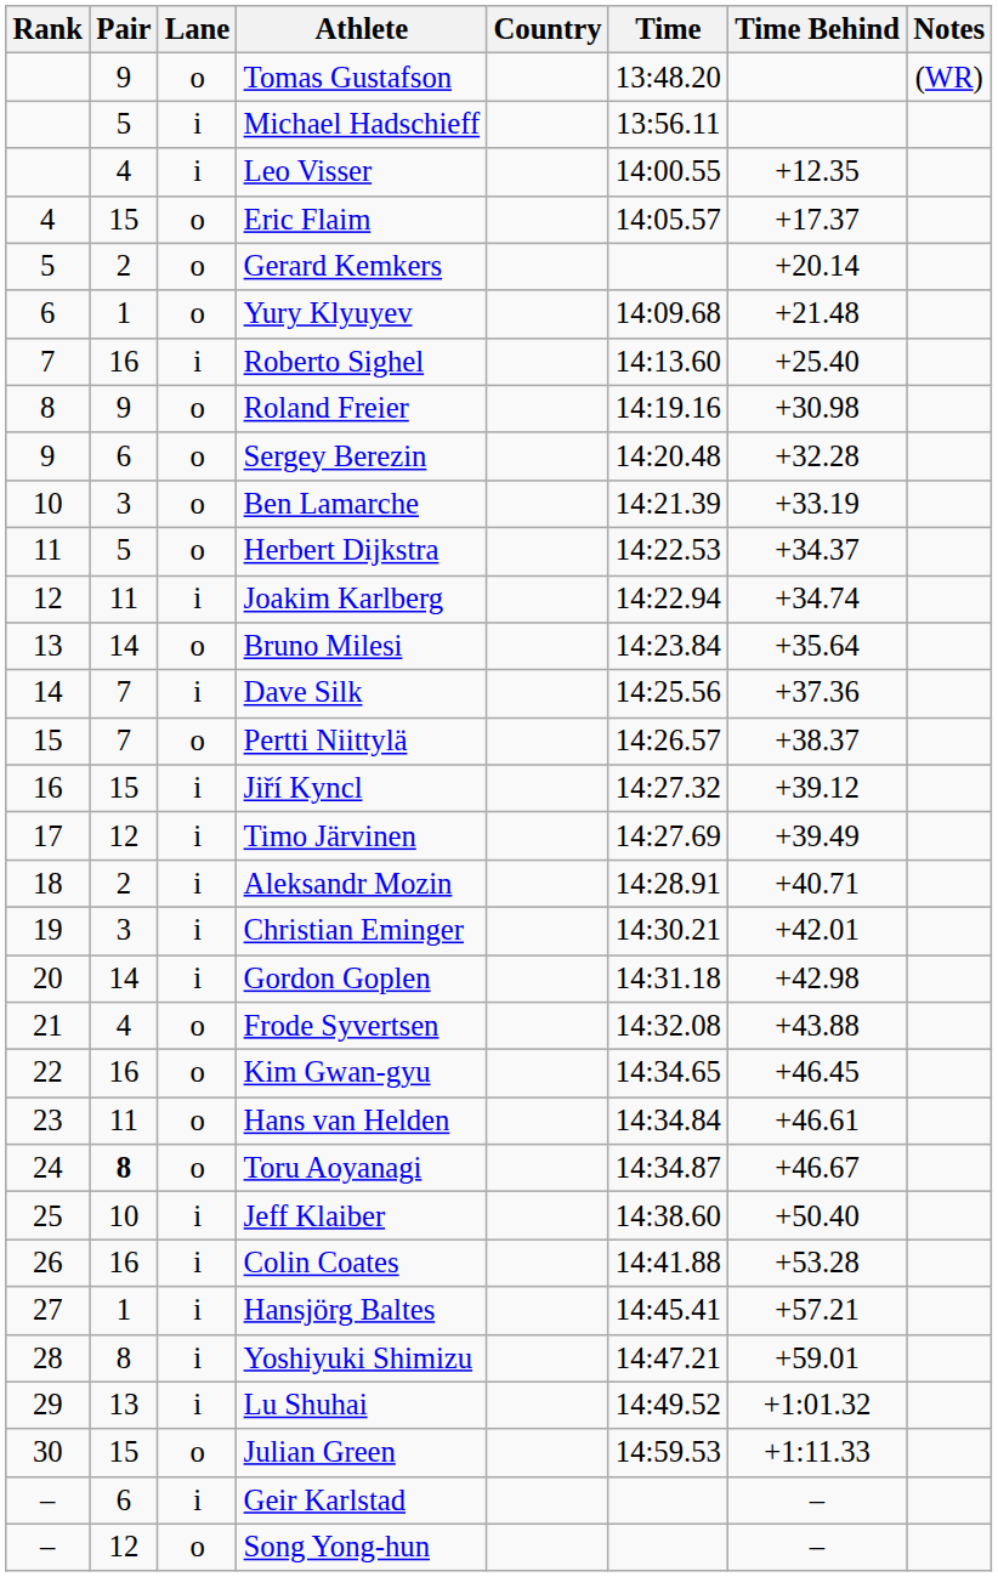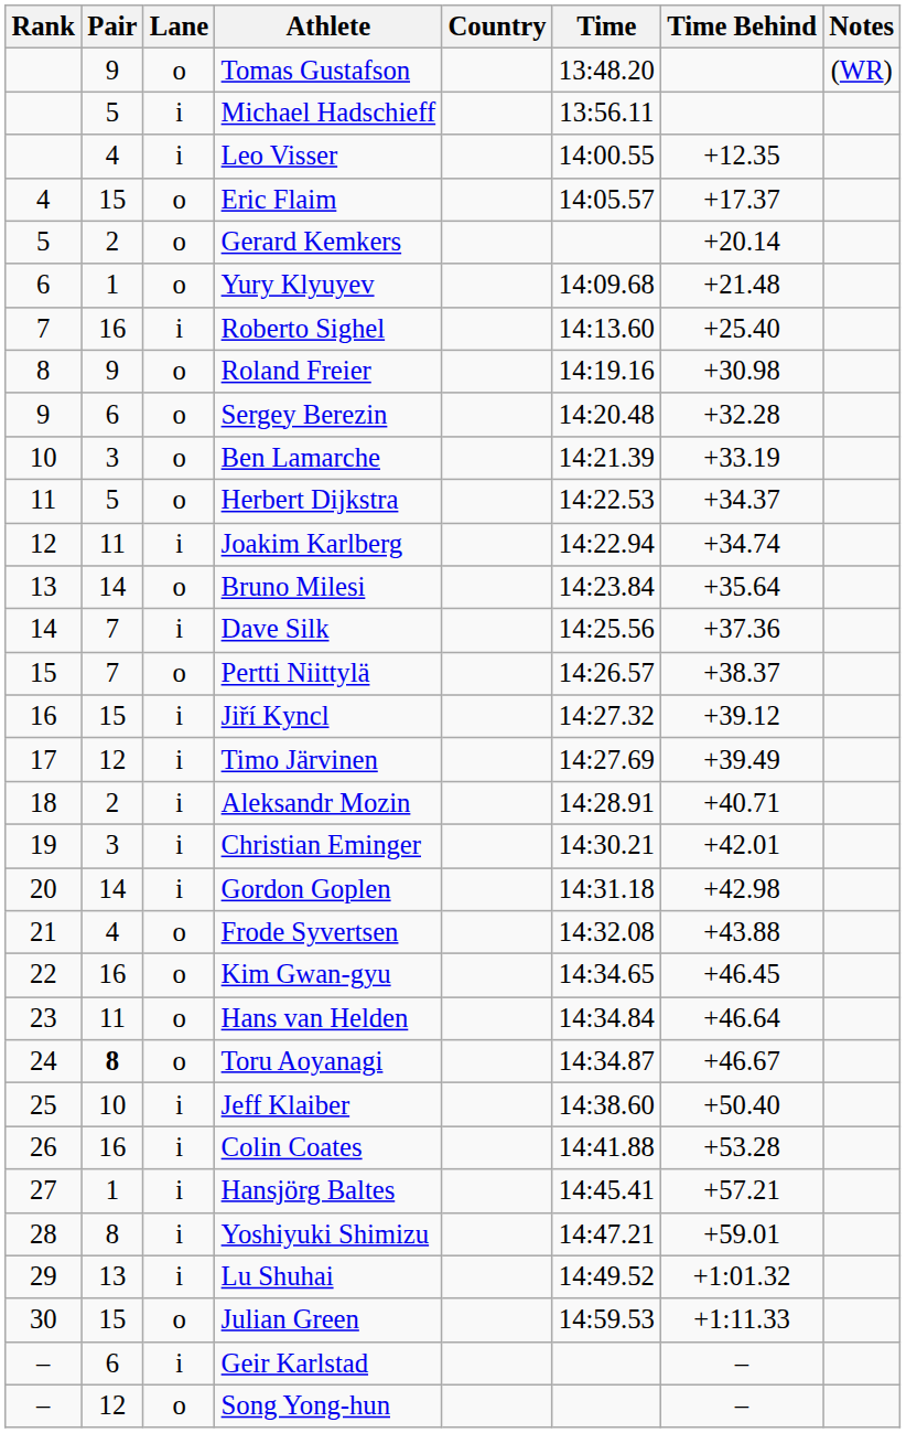 <table class="wikitable sortable" style="text-align:center">
 <tr>
 <th>Rank</th>
 <th>Pair</th>
 <th>Lane</th>
 <th>Athlete</th>
 <th>Country</th>
 <th>Time</th>
 <th>Time Behind</th>
 <th>Notes</th>
 </tr>
 <tr>
 <td></td>
 <td>9</td>
 <td>o</td>
 <td align=left><a href='#'>Tomas Gustafson</a></td>
 <td align=left></td>
 <td>13:48.20</td>
 <td></td>
 <td>(<a href='#'>WR</a>)</td>
 </tr>
 <tr>
 <td></td>
 <td>5</td>
 <td>i</td>
 <td align=left><a href='#'>Michael Hadschieff</a></td>
 <td align=left></td>
 <td>13:56.11</td>
 <td></td>
 <td></td>
 </tr>
 <tr>
 <td></td>
 <td>4</td>
 <td>i</td>
 <td align=left><a href='#'>Leo Visser</a></td>
 <td align=left></td>
 <td>14:00.55</td>
 <td>+12.35</td>
 <td></td>
 </tr>
 <tr>
 <td>4</td>
 <td>15</td>
 <td>o</td>
 <td align=left><a href='#'>Eric Flaim</a></td>
 <td align=left></td>
 <td>14:05.57</td>
 <td>+17.37</td>
 <td></td>
 </tr>
 <tr>
 <td>5</td>
 <td>2</td>
 <td>o</td>
 <td align=left><a href='#'>Gerard Kemkers</a></td>
 <td align=left></td>
 <td></td>
 <td>+20.14</td>
 <td></td>
 </tr>
 <tr>
 <td>6</td>
 <td>1</td>
 <td>o</td>
 <td align=left><a href='#'>Yury Klyuyev</a></td>
 <td align=left></td>
 <td>14:09.68</td>
 <td>+21.48</td>
 <td></td>
 </tr>
 <tr>
 <td>7</td>
 <td>16</td>
 <td>i</td>
 <td align=left><a href='#'>Roberto Sighel</a></td>
 <td align=left></td>
 <td>14:13.60</td>
 <td>+25.40</td>
 <td></td>
 </tr>
 <tr>
 <td>8</td>
 <td>9</td>
 <td>o</td>
 <td align=left><a href='#'>Roland Freier</a></td>
 <td align=left></td>
 <td>14:19.16</td>
 <td>+30.98</td>
 <td></td>
 </tr>
 <tr>
 <td>9</td>
 <td>6</td>
 <td>o</td>
 <td align=left><a href='#'>Sergey Berezin</a></td>
 <td align=left></td>
 <td>14:20.48</td>
 <td>+32.28</td>
 <td></td>
 </tr>
 <tr>
 <td>10</td>
 <td>3</td>
 <td>o</td>
 <td align=left><a href='#'>Ben Lamarche</a></td>
 <td align=left></td>
 <td>14:21.39</td>
 <td>+33.19</td>
 <td></td>
 </tr>
 <tr>
 <td>11</td>
 <td>5</td>
 <td>o</td>
 <td align=left><a href='#'>Herbert Dijkstra</a></td>
 <td align=left></td>
 <td>14:22.53</td>
 <td>+34.37</td>
 <td></td>
 </tr>
 <tr>
 <td>12</td>
 <td>11</td>
 <td>i</td>
 <td align=left><a href='#'>Joakim Karlberg</a></td>
 <td align=left></td>
 <td>14:22.94</td>
 <td>+34.74</td>
 <td></td>
 </tr>
 <tr>
 <td>13</td>
 <td>14</td>
 <td>o</td>
 <td align=left><a href='#'>Bruno Milesi</a></td>
 <td align=left></td>
 <td>14:23.84</td>
 <td>+35.64</td>
 <td></td>
 </tr>
 <tr>
 <td>14</td>
 <td>7</td>
 <td>i</td>
 <td align=left><a href='#'>Dave Silk</a></td>
 <td align=left></td>
 <td>14:25.56</td>
 <td>+37.36</td>
 <td></td>
 </tr>
 <tr>
 <td>15</td>
 <td>7</td>
 <td>o</td>
 <td align=left><a href='#'>Pertti Niittylä</a></td>
 <td align=left></td>
 <td>14:26.57</td>
 <td>+38.37</td>
 <td></td>
 </tr>
 <tr>
 <td>16</td>
 <td>15</td>
 <td>i</td>
 <td align=left><a href='#'>Jiří Kyncl</a></td>
 <td align=left></td>
 <td>14:27.32</td>
 <td>+39.12</td>
 <td></td>
 </tr>
 <tr>
 <td>17</td>
 <td>12</td>
 <td>i</td>
 <td align=left><a href='#'>Timo Järvinen</a></td>
 <td align=left></td>
 <td>14:27.69</td>
 <td>+39.49</td>
 <td></td>
 </tr>
 <tr>
 <td>18</td>
 <td>2</td>
 <td>i</td>
 <td align=left><a href='#'>Aleksandr Mozin</a></td>
 <td align=left></td>
 <td>14:28.91</td>
 <td>+40.71</td>
 <td></td>
 </tr>
 <tr>
 <td>19</td>
 <td>3</td>
 <td>i</td>
 <td align=left><a href='#'>Christian Eminger</a></td>
 <td align=left></td>
 <td>14:30.21</td>
 <td>+42.01</td>
 <td></td>
 </tr>
 <tr>
 <td>20</td>
 <td>14</td>
 <td>i</td>
 <td align=left><a href='#'>Gordon Goplen</a></td>
 <td align=left></td>
 <td>14:31.18</td>
 <td>+42.98</td>
 <td></td>
 </tr>
 <tr>
 <td>21</td>
 <td>4</td>
 <td>o</td>
 <td align=left><a href='#'>Frode Syvertsen</a></td>
 <td align=left></td>
 <td>14:32.08</td>
 <td>+43.88</td>
 <td></td>
 </tr>
 <tr>
 <td>22</td>
 <td>16</td>
 <td>o</td>
 <td align=left><a href='#'>Kim Gwan-gyu</a></td>
 <td align=left></td>
 <td>14:34.65</td>
 <td>+46.45</td>
 <td></td>
 </tr>
 <tr>
 <td>23</td>
 <td>11</td>
 <td>o</td>
 <td align=left><a href='#'>Hans van Helden</a></td>
 <td align=left></td>
 <td>14:34.84</td>
-<td>+46.61</td>
+<td>+46.64</td>
 <td></td>
 </tr>
 <tr>
 <td>24</td>
 <td><strong>8</strong></td>
 <td>o</td>
 <td align=left><a href='#'>Toru Aoyanagi</a></td>
 <td align=left></td>
 <td>14:34.87</td>
 <td>+46.67</td>
 <td></td>
 </tr>
 <tr>
 <td>25</td>
 <td>10</td>
 <td>i</td>
 <td align=left><a href='#'>Jeff Klaiber</a></td>
 <td align=left></td>
 <td>14:38.60</td>
 <td>+50.40</td>
 <td></td>
 </tr>
 <tr>
 <td>26</td>
 <td>16</td>
 <td>i</td>
 <td align=left><a href='#'>Colin Coates</a></td>
 <td align=left></td>
 <td>14:41.88</td>
 <td>+53.28</td>
 <td></td>
 </tr>
 <tr>
 <td>27</td>
 <td>1</td>
 <td>i</td>
 <td align=left><a href='#'>Hansjörg Baltes</a></td>
 <td align=left></td>
 <td>14:45.41</td>
 <td>+57.21</td>
 <td></td>
 </tr>
 <tr>
 <td>28</td>
 <td>8</td>
 <td>i</td>
 <td align=left><a href='#'>Yoshiyuki Shimizu</a></td>
 <td align=left></td>
 <td>14:47.21</td>
 <td>+59.01</td>
 <td></td>
 </tr>
 <tr>
 <td>29</td>
 <td>13</td>
 <td>i</td>
 <td align=left><a href='#'>Lu Shuhai</a></td>
 <td align=left></td>
 <td>14:49.52</td>
 <td>+1:01.32</td>
 <td></td>
 </tr>
 <tr>
 <td>30</td>
 <td>15</td>
 <td>o</td>
 <td align=left><a href='#'>Julian Green</a></td>
 <td align=left></td>
 <td>14:59.53</td>
 <td>+1:11.33</td>
 <td></td>
 </tr>
 <tr>
 <td> –</td>
 <td>6</td>
 <td>i</td>
 <td align=left><a href='#'>Geir Karlstad</a></td>
 <td align=left></td>
 <td></td>
 <td>–</td>
 <td></td>
 </tr>
 <tr>
 <td> –</td>
 <td>12</td>
 <td>o</td>
 <td align=left><a href='#'>Song Yong-hun</a></td>
 <td align=left></td>
 <td></td>
 <td>–</td>
 <td></td>
 </tr>
 </table>
